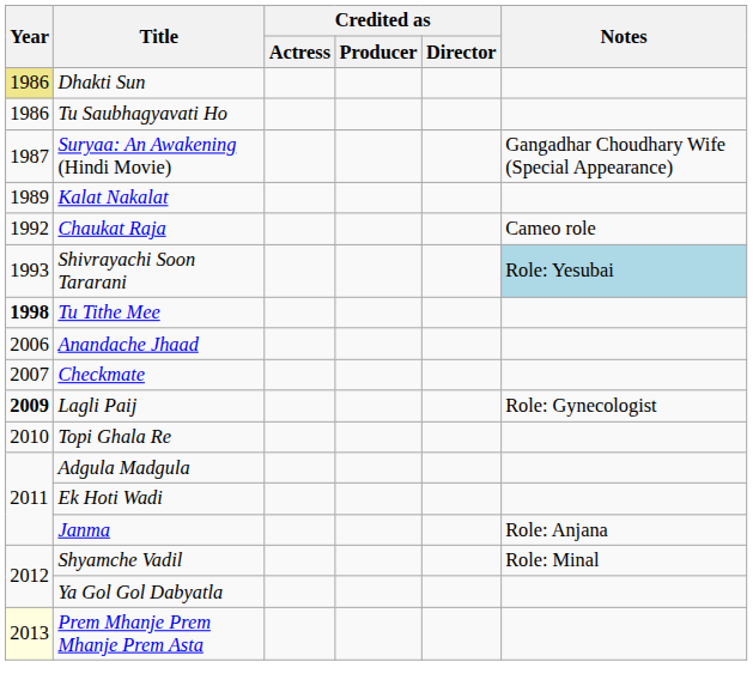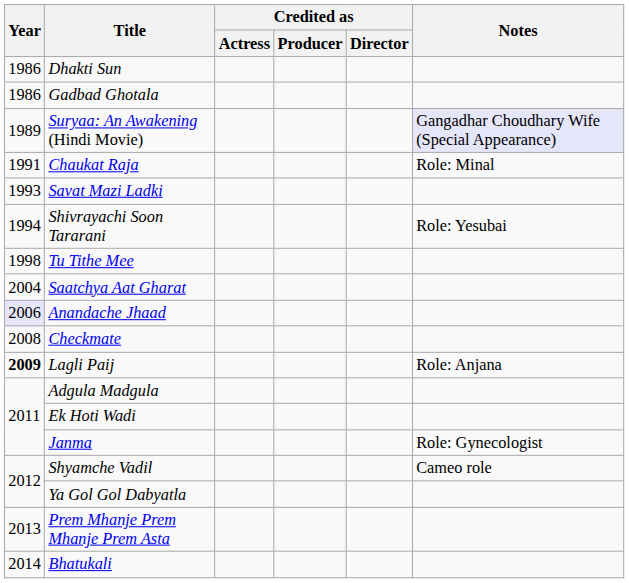 <table class="wikitable">
 <tr>
 <th scope="col" rowspan="2">Year</th>
 <th scope="col" rowspan="2">Title</th>
 <th scope="col" colspan="3">Credited as</th>
 <th scope="col" rowspan="2" class=unsortable>Notes</th>
 </tr>
 <tr>
 <th scope="col">Actress</th>
 <th scope="col">Producer</th>
 <th scope="col">Director</th>
 </tr>
 <tr>
-<td style="background: khaki;">1986</td>
+<td>1986</td>
 <td><em>Dhakti Sun</em></td>
 <td></td>
 <td></td>
 <td></td>
 <td></td>
 </tr>
 <tr>
 <td>1986</td>
-<td><em>Tu Saubhagyavati Ho</em></td>
+<td><em>Gadbad Ghotala</em></td>
 <td></td>
 <td></td>
 <td></td>
 <td></td>
 </tr>
 <tr>
-<td>1987</td>
+<td>1989</td>
 <td><em><a href='#'>Suryaa: An Awakening</a></em> (Hindi Movie)</td>
 <td></td>
 <td></td>
 <td></td>
-<td>Gangadhar Choudhary Wife (Special Appearance)</td>
+<td style="background: lavender;">Gangadhar Choudhary Wife (Special Appearance)</td>
 </tr>
 <tr>
-<td>1989</td>
-<td><em><a href='#'>Kalat Nakalat</a></em></td>
+<td>1991</td>
+<td><em><a href='#'>Chaukat Raja</a></em></td>
+<td></td>
+<td></td>
+<td></td>
+<td>Role: Minal</td>
+</tr>
+<tr>
+<td>1993</td>
+<td><em><a href='#'>Savat Mazi Ladki</a></em></td>
 <td></td>
 <td></td>
 <td></td>
 <td></td>
 </tr>
 <tr>
-<td>1992</td>
-<td><em><a href='#'>Chaukat Raja</a></em></td>
-<td></td>
-<td></td>
-<td></td>
-<td>Cameo role</td>
-</tr>
-<tr>
-<td>1993</td>
+<td>1994</td>
 <td><em>Shivrayachi Soon Tararani</em></td>
 <td></td>
 <td></td>
 <td></td>
-<td style="background: lightblue;">Role: Yesubai</td>
+<td>Role: Yesubai</td>
 </tr>
 <tr>
-<td><strong>1998</strong></td>
+<td>1998</td>
 <td><em><a href='#'>Tu Tithe Mee</a></em></td>
 <td></td>
 <td></td>
 <td></td>
 <td></td>
 </tr>
 <tr>
-<td>2006</td>
+<td>2004</td>
+<td><em><a href='#'>Saatchya Aat Gharat</a></em></td>
+<td></td>
+<td></td>
+<td></td>
+<td></td>
+</tr>
+<tr>
+<td style="background: lavender;">2006</td>
 <td><em><a href='#'>Anandache Jhaad</a></em></td>
 <td></td>
 <td></td>
 <td></td>
 <td></td>
 </tr>
 <tr>
-<td>2007</td>
+<td>2008</td>
 <td><em><a href='#'>Checkmate</a></em></td>
 <td></td>
 <td></td>
 <td></td>
 <td></td>
 </tr>
 <tr>
 <td><strong>2009</strong></td>
 <td><em>Lagli Paij</em></td>
 <td></td>
 <td></td>
 <td></td>
-<td>Role: Gynecologist</td>
-</tr>
-<tr>
-<td>2010</td>
-<td><em>Topi Ghala Re</em></td>
-<td></td>
-<td></td>
-<td></td>
-<td></td>
+<td>Role: Anjana</td>
 </tr>
 <tr>
 <td Rowspan="3">2011</td>
 <td><em>Adgula Madgula</em></td>
 <td></td>
 <td></td>
 <td></td>
 <td></td>
 </tr>
 <tr>
 <td><em>Ek Hoti Wadi</em></td>
 <td></td>
 <td></td>
 <td></td>
 <td></td>
 </tr>
 <tr>
 <td><em><a href='#'>Janma</a> </em></td>
 <td></td>
 <td></td>
 <td></td>
-<td>Role: Anjana</td>
+<td>Role: Gynecologist</td>
 </tr>
 <tr>
 <td Rowspan="2">2012</td>
 <td><em>Shyamche Vadil</em></td>
 <td></td>
 <td></td>
 <td></td>
-<td>Role: Minal</td>
+<td>Cameo role</td>
 </tr>
 <tr>
 <td><em>Ya Gol Gol Dabyatla</em></td>
 <td></td>
 <td></td>
 <td></td>
 <td></td>
 </tr>
 <tr>
-<td style="background: lightyellow;">2013</td>
+<td>2013</td>
 <td><em><a href='#'>Prem Mhanje Prem Mhanje Prem Asta</a></em></td>
 <td></td>
 <td></td>
 <td></td>
 <td></td>
 </tr>
+<tr>
+<td>2014</td>
+<td><em><a href='#'>Bhatukali</a></em></td>
+<td></td>
+<td></td>
+<td></td>
+<td></td>
+</tr>
 </table>
